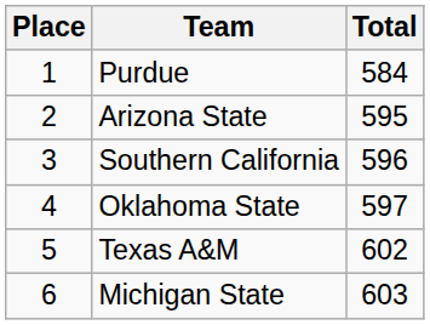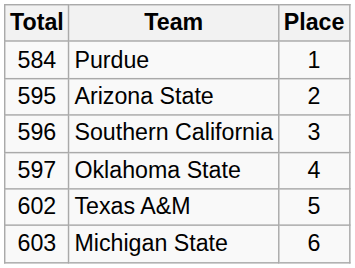 <table class="wikitable" style="text-align:center">
 <tr>
+<th>Total</th>
+<th>Team</th>
 <th>Place</th>
-<th>Team</th>
-<th>Total</th>
 </tr>
 <tr>
+<td>584</td>
+<td align=left>Purdue</td>
 <td>1</td>
-<td align=left>Purdue</td>
-<td>584</td>
 </tr>
 <tr>
+<td>595</td>
+<td align=left>Arizona State</td>
 <td>2</td>
-<td align=left>Arizona State</td>
-<td>595</td>
 </tr>
 <tr>
+<td>596</td>
+<td align=left>Southern California</td>
 <td>3</td>
-<td align=left>Southern California</td>
-<td>596</td>
 </tr>
 <tr>
+<td>597</td>
+<td align=left>Oklahoma State</td>
 <td>4</td>
-<td align=left>Oklahoma State</td>
-<td>597</td>
 </tr>
 <tr>
+<td>602</td>
+<td align=left>Texas A&M</td>
 <td>5</td>
-<td align=left>Texas A&M</td>
-<td>602</td>
 </tr>
 <tr>
+<td>603</td>
+<td align=left>Michigan State</td>
 <td>6</td>
-<td align=left>Michigan State</td>
-<td>603</td>
 </tr>
 </table>
